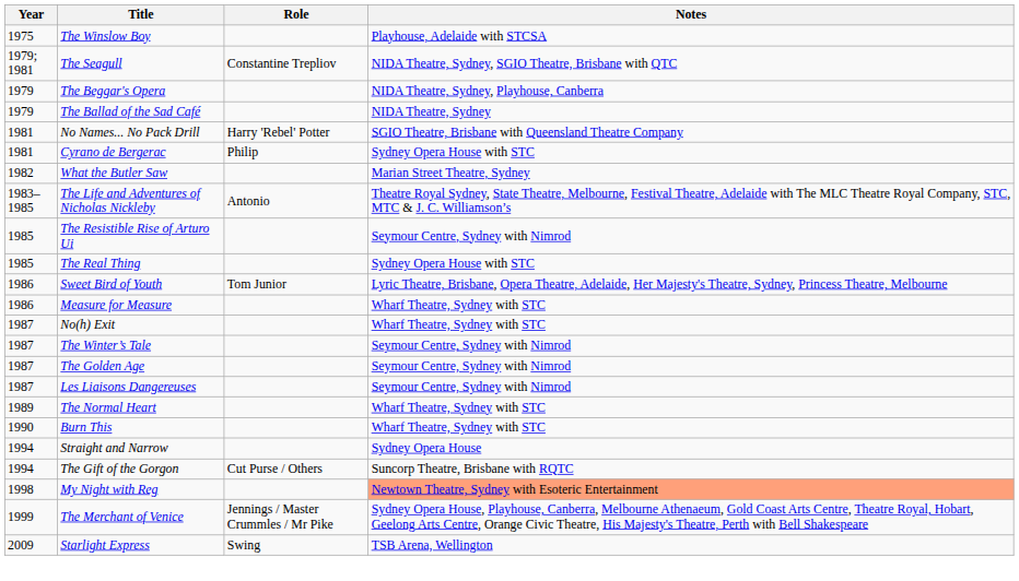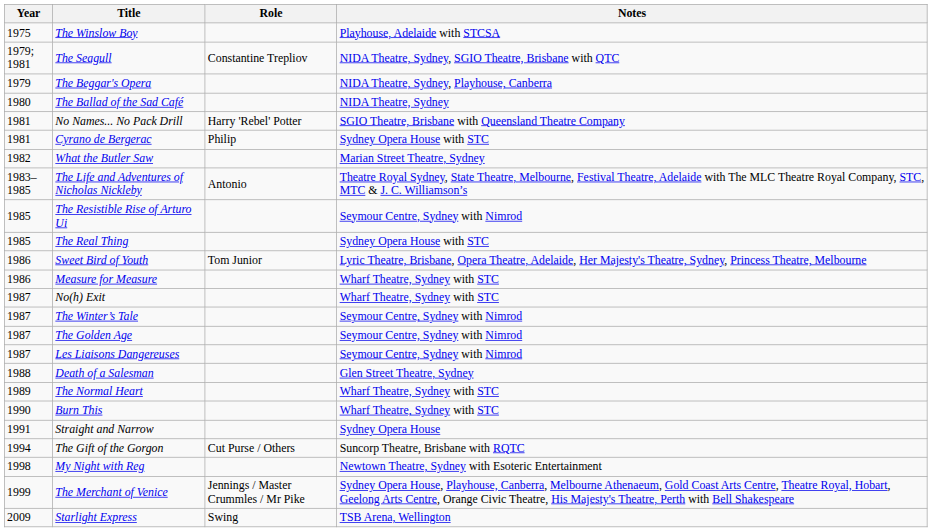 <table class=wikitable>
 <tr>
 <th>Year</th>
 <th>Title</th>
 <th>Role</th>
 <th>Notes</th>
 </tr>
 <tr>
 <td>1975</td>
 <td><em><a href='#'>The Winslow Boy</a></em></td>
 <td></td>
 <td><a href='#'>Playhouse, Adelaide</a> with <a href='#'>STCSA</a></td>
 </tr>
 <tr>
 <td>1979; 1981</td>
 <td><em><a href='#'>The Seagull</a></em></td>
 <td>Constantine Trepliov</td>
 <td><a href='#'>NIDA Theatre, Sydney</a>, <a href='#'>SGIO Theatre, Brisbane</a> with <a href='#'>QTC</a></td>
 </tr>
 <tr>
 <td>1979</td>
 <td><em><a href='#'>The Beggar's Opera</a></em></td>
 <td></td>
 <td><a href='#'>NIDA Theatre, Sydney</a>, <a href='#'>Playhouse, Canberra</a></td>
 </tr>
 <tr>
-<td>1979</td>
+<td>1980</td>
 <td><em><a href='#'>The Ballad of the Sad Café</a></em></td>
 <td></td>
 <td><a href='#'>NIDA Theatre, Sydney</a></td>
 </tr>
 <tr>
 <td>1981</td>
 <td><em>No Names... No Pack Drill</em></td>
 <td>Harry 'Rebel' Potter</td>
 <td><a href='#'>SGIO Theatre, Brisbane</a> with <a href='#'>Queensland Theatre Company</a></td>
 </tr>
 <tr>
 <td>1981</td>
 <td><em><a href='#'>Cyrano de Bergerac</a></em></td>
 <td>Philip</td>
 <td><a href='#'>Sydney Opera House</a> with <a href='#'>STC</a></td>
 </tr>
 <tr>
 <td>1982</td>
 <td><em><a href='#'>What the Butler Saw</a></em></td>
 <td></td>
 <td><a href='#'>Marian Street Theatre, Sydney</a></td>
 </tr>
 <tr>
 <td>1983–1985</td>
 <td><em><a href='#'>The Life and Adventures of Nicholas Nickleby</a></em></td>
 <td>Antonio</td>
 <td><a href='#'>Theatre Royal Sydney</a>, <a href='#'>State Theatre, Melbourne</a>, <a href='#'>Festival Theatre, Adelaide</a> with The MLC Theatre Royal Company, <a href='#'>STC</a>, <a href='#'>MTC</a> & <a href='#'>J. C. Williamson’s</a></td>
 </tr>
 <tr>
 <td>1985</td>
 <td><em><a href='#'>The Resistible Rise of Arturo Ui</a></em></td>
 <td></td>
 <td><a href='#'>Seymour Centre, Sydney</a> with <a href='#'>Nimrod</a></td>
 </tr>
 <tr>
 <td>1985</td>
 <td><em><a href='#'>The Real Thing</a></em></td>
 <td></td>
 <td><a href='#'>Sydney Opera House</a> with <a href='#'>STC</a></td>
 </tr>
 <tr>
 <td>1986</td>
 <td><em><a href='#'>Sweet Bird of Youth</a></em></td>
 <td>Tom Junior</td>
 <td><a href='#'>Lyric Theatre, Brisbane</a>, <a href='#'>Opera Theatre, Adelaide</a>, <a href='#'>Her Majesty's Theatre, Sydney</a>, <a href='#'>Princess Theatre, Melbourne</a></td>
 </tr>
 <tr>
 <td>1986</td>
 <td><em><a href='#'>Measure for Measure</a></em></td>
 <td></td>
 <td><a href='#'>Wharf Theatre, Sydney</a> with <a href='#'>STC</a></td>
 </tr>
 <tr>
 <td>1987</td>
 <td><em>No(h) Exit</em></td>
 <td></td>
 <td><a href='#'>Wharf Theatre, Sydney</a> with <a href='#'>STC</a></td>
 </tr>
 <tr>
 <td>1987</td>
 <td><em><a href='#'>The Winter’s Tale</a></em></td>
 <td></td>
 <td><a href='#'>Seymour Centre, Sydney</a> with <a href='#'>Nimrod</a></td>
 </tr>
 <tr>
 <td>1987</td>
 <td><em><a href='#'>The Golden Age</a></em></td>
 <td></td>
 <td><a href='#'>Seymour Centre, Sydney</a> with <a href='#'>Nimrod</a></td>
 </tr>
 <tr>
 <td>1987</td>
 <td><em><a href='#'>Les Liaisons Dangereuses</a></em></td>
 <td></td>
 <td><a href='#'>Seymour Centre, Sydney</a> with <a href='#'>Nimrod</a></td>
 </tr>
 <tr>
+<td>1988</td>
+<td><em><a href='#'>Death of a Salesman</a></em></td>
+<td></td>
+<td><a href='#'>Glen Street Theatre, Sydney</a></td>
+</tr>
+<tr>
 <td>1989</td>
 <td><em><a href='#'>The Normal Heart</a></em></td>
 <td></td>
 <td><a href='#'>Wharf Theatre, Sydney</a> with <a href='#'>STC</a></td>
 </tr>
 <tr>
 <td>1990</td>
 <td><em><a href='#'>Burn This</a></em></td>
 <td></td>
 <td><a href='#'>Wharf Theatre, Sydney</a> with <a href='#'>STC</a></td>
 </tr>
 <tr>
-<td>1994</td>
+<td>1991</td>
 <td><em>Straight and Narrow</em></td>
 <td></td>
 <td><a href='#'>Sydney Opera House</a></td>
 </tr>
 <tr>
 <td>1994</td>
 <td><em>The Gift of the Gorgon</em></td>
 <td>Cut Purse / Others</td>
 <td>Suncorp Theatre, Brisbane with <a href='#'>RQTC</a></td>
 </tr>
 <tr>
 <td>1998</td>
 <td><em><a href='#'>My Night with Reg</a></em></td>
 <td></td>
-<td style="background: lightsalmon;"><a href='#'>Newtown Theatre, Sydney</a> with Esoteric Entertainment</td>
+<td><a href='#'>Newtown Theatre, Sydney</a> with Esoteric Entertainment</td>
 </tr>
 <tr>
 <td>1999</td>
 <td><em><a href='#'>The Merchant of Venice</a></em></td>
 <td>Jennings / Master Crummles / Mr Pike</td>
 <td><a href='#'>Sydney Opera House</a>, <a href='#'>Playhouse, Canberra</a>, <a href='#'>Melbourne Athenaeum</a>, <a href='#'>Gold Coast Arts Centre</a>, <a href='#'>Theatre Royal, Hobart</a>, <a href='#'>Geelong Arts Centre</a>, Orange Civic Theatre, <a href='#'>His Majesty's Theatre, Perth</a> with <a href='#'>Bell Shakespeare</a></td>
 </tr>
 <tr>
 <td>2009</td>
 <td><em><a href='#'>Starlight Express</a></em></td>
 <td>Swing</td>
 <td><a href='#'>TSB Arena, Wellington</a></td>
 </tr>
 </table>
